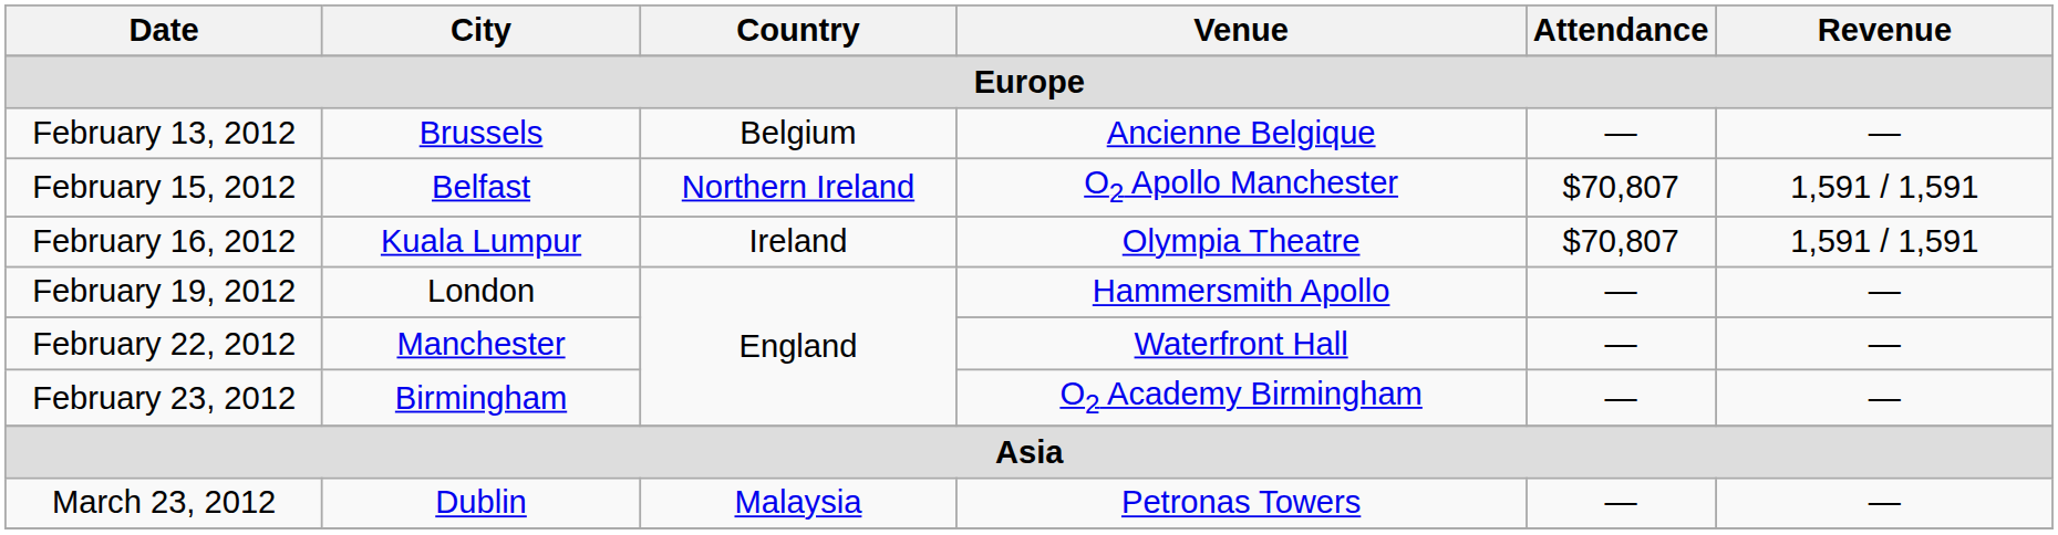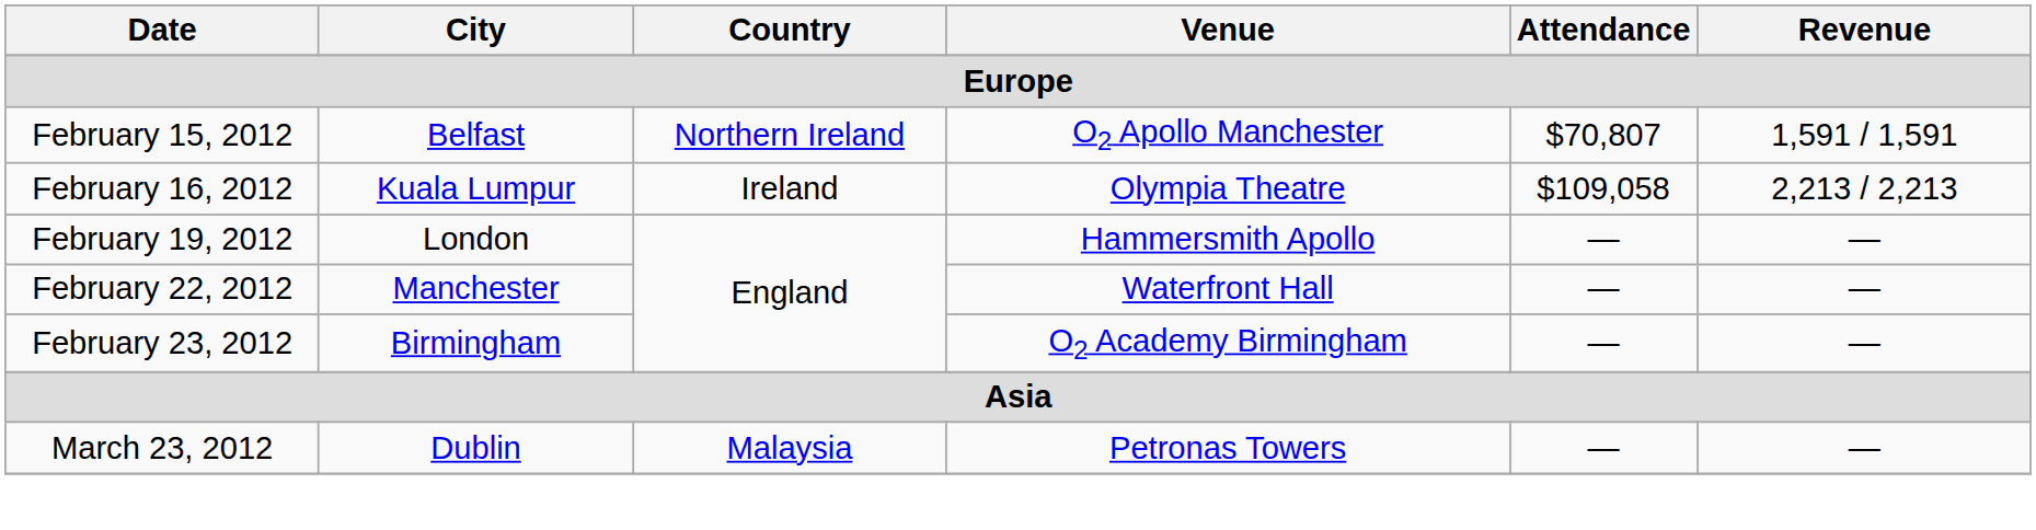 <table class="wikitable" style="text-align:center;">
 <tr>
 <th width="150">Date</th>
 <th width="150">City</th>
 <th width="150">Country</th>
 <th width="275">Venue</th>
 <th>Attendance</th>
 <th scope="col" style="width:10em;">Revenue</th>
 </tr>
 <tr>
 </tr>
 <tr style="background:#ddd;">
 <td colspan="6"><strong>Europe</strong></td>
 </tr>
 <tr>
-<td>February 13, 2012</td>
-<td><a href='#'>Brussels</a></td>
-<td>Belgium</td>
-<td><a href='#'>Ancienne Belgique</a></td>
-<td>—</td>
-<td>—</td>
-</tr>
-<tr>
 <td>February 15, 2012</td>
 <td><a href='#'>Belfast</a></td>
 <td><a href='#'>Northern Ireland</a></td>
 <td><a href='#'>O<sub>2</sub> Apollo Manchester</a></td>
 <td>$70,807</td>
 <td>1,591 / 1,591</td>
 </tr>
 <tr>
 <td>February 16, 2012</td>
 <td><a href='#'>Kuala Lumpur</a></td>
 <td>Ireland</td>
 <td><a href='#'>Olympia Theatre</a></td>
-<td>$70,807</td>
-<td>1,591 / 1,591</td>
+<td>$109,058</td>
+<td>2,213 / 2,213</td>
 </tr>
 <tr>
 <td>February 19, 2012</td>
 <td>London</td>
 <td rowspan="3">England</td>
 <td><a href='#'>Hammersmith Apollo</a></td>
 <td>—</td>
 <td>—</td>
 </tr>
 <tr>
 <td>February 22, 2012</td>
 <td><a href='#'>Manchester</a></td>
 <td><a href='#'>Waterfront Hall</a></td>
 <td>—</td>
 <td>—</td>
 </tr>
 <tr>
 <td>February 23, 2012</td>
 <td><a href='#'>Birmingham</a></td>
 <td><a href='#'>O<sub>2</sub> Academy Birmingham</a></td>
 <td>—</td>
 <td>—</td>
 </tr>
 <tr>
 </tr>
 <tr style="background:#ddd;">
 <td colspan="6"><strong>Asia</strong></td>
 </tr>
 <tr>
 <td>March 23, 2012</td>
 <td><a href='#'>Dublin</a></td>
 <td><a href='#'>Malaysia</a></td>
 <td><a href='#'>Petronas Towers</a></td>
 <td>—</td>
 <td>—</td>
 </tr>
 <tr>
 </tr>
 </table>
